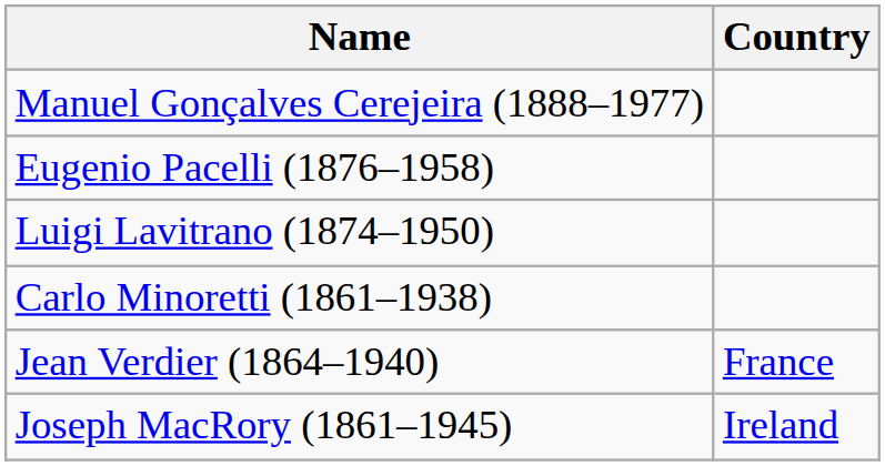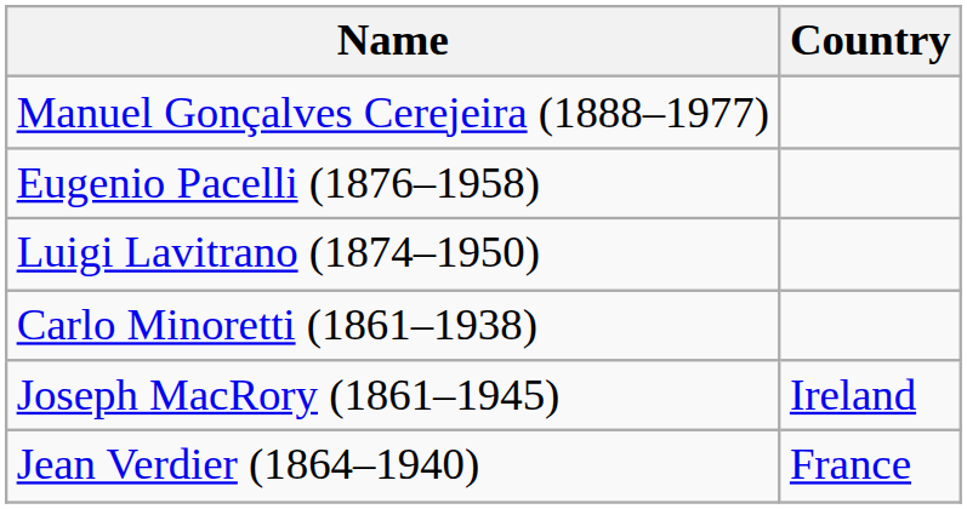 <table class="wikitable sortable">
 <tr>
 <th>Name</th>
 <th>Country</th>
 </tr>
 <tr>
 <td><a href='#'>Manuel Gonçalves Cerejeira</a> (1888–1977)</td>
 <td></td>
 </tr>
 <tr>
 <td><a href='#'>Eugenio Pacelli</a> (1876–1958)</td>
 <td></td>
 </tr>
 <tr>
 <td><a href='#'>Luigi Lavitrano</a> (1874–1950)</td>
 <td></td>
 </tr>
 <tr>
 <td><a href='#'>Carlo Minoretti</a> (1861–1938)</td>
 <td></td>
 </tr>
 <tr>
+<td><a href='#'>Joseph MacRory</a> (1861–1945)</td>
+<td> <a href='#'>Ireland</a></td>
+</tr>
+<tr>
 <td><a href='#'>Jean Verdier</a> (1864–1940)</td>
 <td> <a href='#'>France</a></td>
 </tr>
-<tr>
-<td><a href='#'>Joseph MacRory</a> (1861–1945)</td>
-<td> <a href='#'>Ireland</a></td>
-</tr>
 </table>
